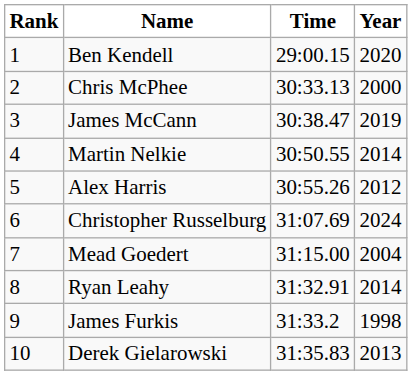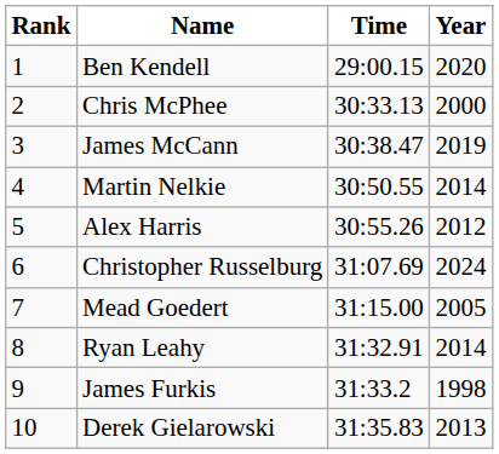 <table class="wikitable">
 <tr>
 <th style="background:white">Rank</th>
 <th style="background:white">Name</th>
 <th style="background:white">Time</th>
 <th style="background:white">Year</th>
 </tr>
 <tr>
 <td>1</td>
 <td>Ben Kendell</td>
 <td>29:00.15</td>
 <td>2020</td>
 </tr>
 <tr>
 <td>2</td>
 <td>Chris McPhee</td>
 <td>30:33.13</td>
 <td>2000</td>
 </tr>
 <tr>
 <td>3</td>
 <td>James McCann</td>
 <td>30:38.47</td>
 <td>2019</td>
 </tr>
 <tr>
 <td>4</td>
 <td>Martin Nelkie</td>
 <td>30:50.55</td>
 <td>2014</td>
 </tr>
 <tr>
 <td>5</td>
 <td>Alex Harris</td>
 <td>30:55.26</td>
 <td>2012</td>
 </tr>
 <tr>
 <td>6</td>
 <td>Christopher Russelburg</td>
 <td>31:07.69</td>
 <td>2024</td>
 </tr>
 <tr>
 <td>7</td>
 <td>Mead Goedert</td>
 <td>31:15.00</td>
-<td>2004</td>
+<td>2005</td>
 </tr>
 <tr>
 <td>8</td>
 <td>Ryan Leahy</td>
 <td>31:32.91</td>
 <td>2014</td>
 </tr>
 <tr>
 <td>9</td>
 <td>James Furkis</td>
 <td>31:33.2</td>
 <td>1998</td>
 </tr>
 <tr>
 <td>10</td>
 <td>Derek Gielarowski</td>
 <td>31:35.83</td>
 <td>2013</td>
 </tr>
 </table>
